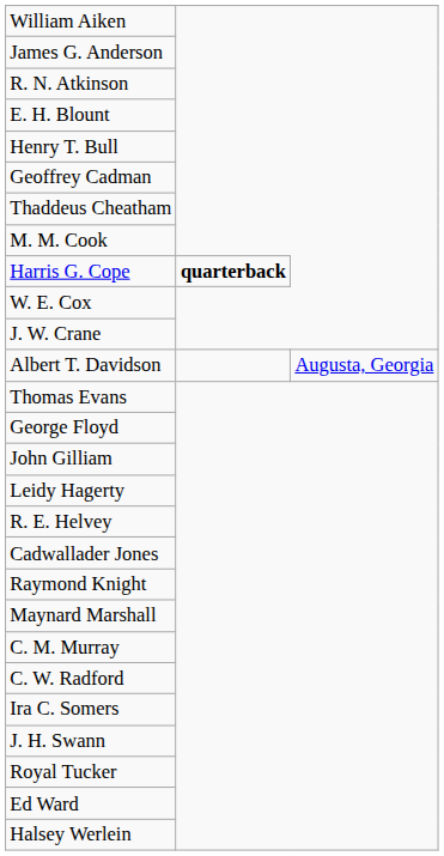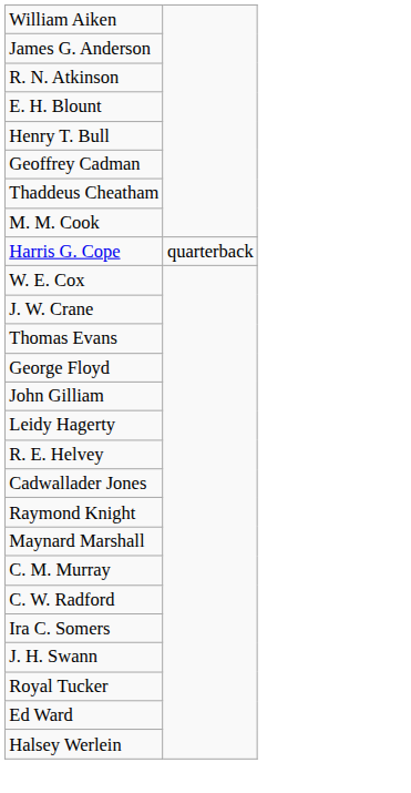 <table class="wikitable">
 <tr>
 </tr>
 <tr>
 <td>William Aiken</td>
 </tr>
 <tr>
 <td>James G. Anderson</td>
 </tr>
 <tr>
 <td>R. N. Atkinson</td>
 </tr>
 <tr>
 <td>E. H. Blount</td>
 </tr>
 <tr>
 <td>Henry T. Bull</td>
 </tr>
 <tr>
 <td>Geoffrey Cadman</td>
 </tr>
 <tr>
 <td>Thaddeus Cheatham</td>
 </tr>
 <tr>
 <td>M. M. Cook</td>
 </tr>
 <tr>
 <td><a href='#'>Harris G. Cope</a></td>
-<td><strong>quarterback</strong></td>
+<td>quarterback</td>
 </tr>
 <tr>
 <td>W. E. Cox</td>
 </tr>
 <tr>
 <td>J. W. Crane</td>
-</tr>
-<tr>
-<td>Albert T. Davidson</td>
-<td></td>
-<td><a href='#'>Augusta, Georgia</a></td>
 </tr>
 <tr>
 <td>Thomas Evans</td>
 </tr>
 <tr>
 <td>George Floyd</td>
 </tr>
 <tr>
 <td>John Gilliam</td>
 </tr>
 <tr>
 <td>Leidy Hagerty</td>
 </tr>
 <tr>
 <td>R. E. Helvey</td>
 </tr>
 <tr>
 <td>Cadwallader Jones</td>
 </tr>
 <tr>
 <td>Raymond Knight</td>
 </tr>
 <tr>
 <td>Maynard Marshall</td>
 </tr>
 <tr>
 <td>C. M. Murray</td>
 </tr>
 <tr>
 <td>C. W. Radford</td>
 </tr>
 <tr>
 <td>Ira C. Somers</td>
 </tr>
 <tr>
 <td>J. H. Swann</td>
 </tr>
 <tr>
 <td>Royal Tucker</td>
 </tr>
 <tr>
 <td>Ed Ward</td>
 </tr>
 <tr>
 <td>Halsey Werlein</td>
 </tr>
 </table>
